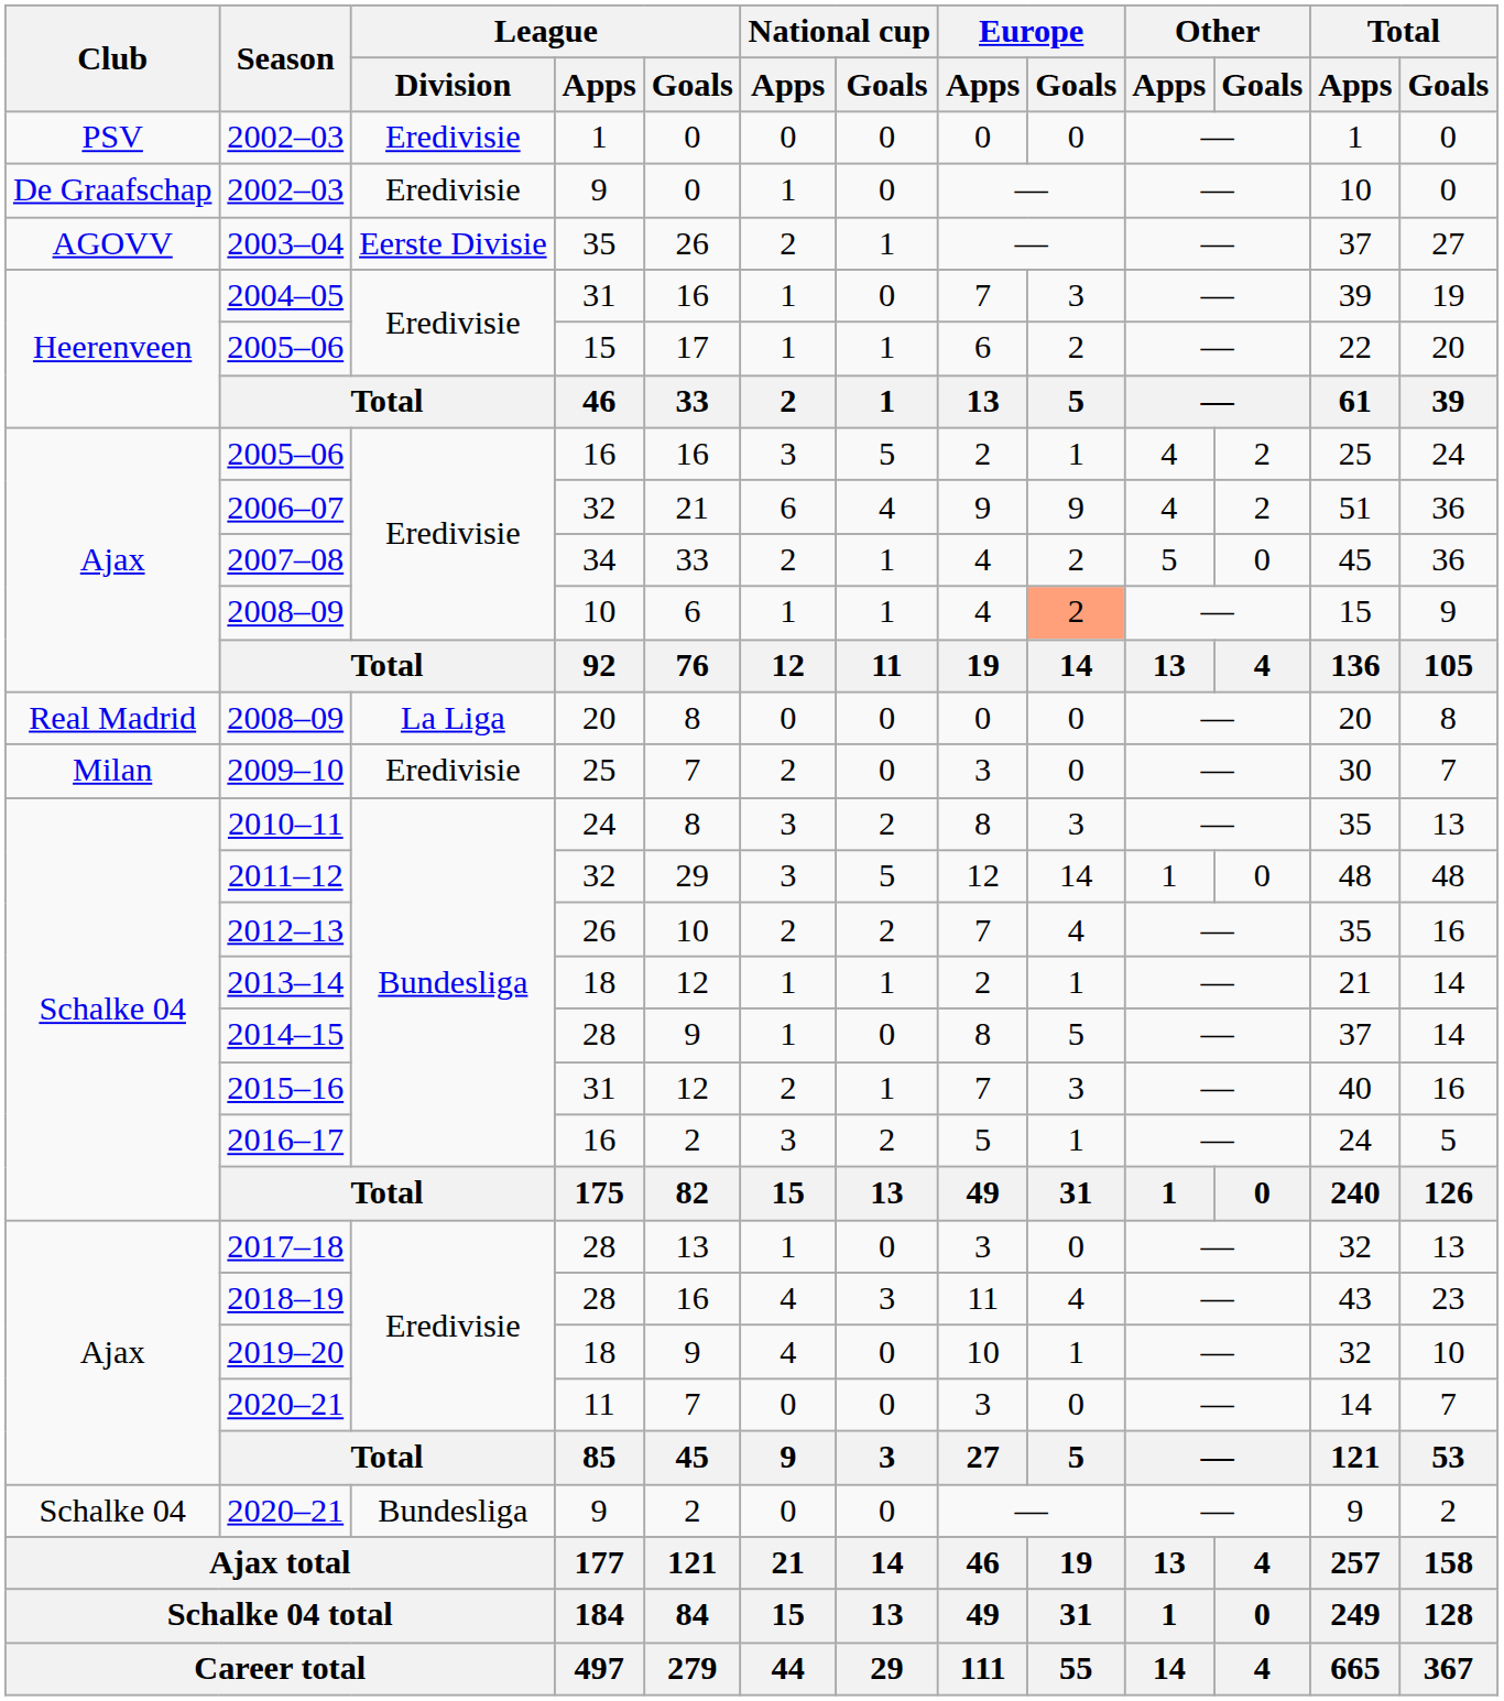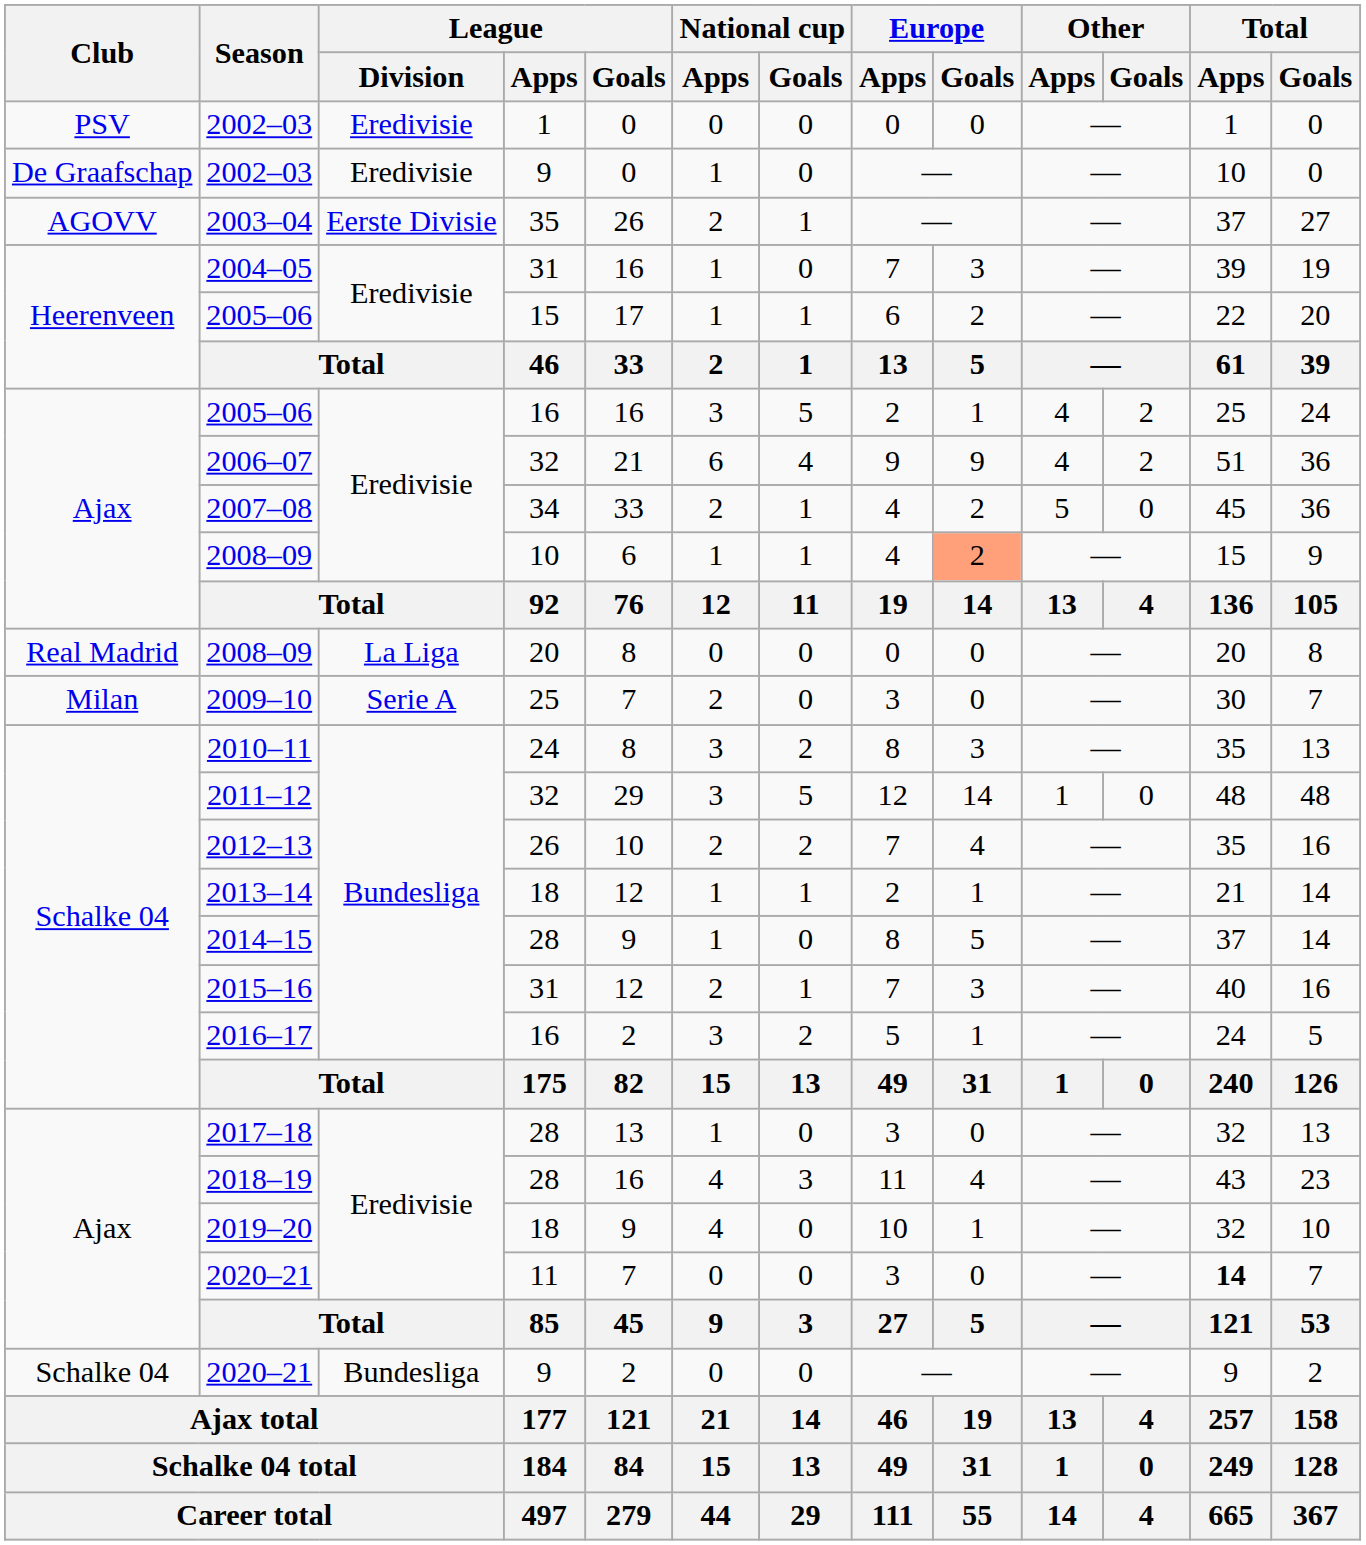 <table class="wikitable" style="text-align:center">
 <tr>
 <th rowspan="2">Club</th>
 <th rowspan="2">Season</th>
 <th colspan="3">League</th>
 <th colspan="2">National cup</th>
 <th colspan="2"><a href='#'>Europe</a></th>
 <th colspan="2">Other</th>
 <th colspan="2">Total</th>
 </tr>
 <tr>
 <th>Division</th>
 <th>Apps</th>
 <th>Goals</th>
 <th>Apps</th>
 <th>Goals</th>
 <th>Apps</th>
 <th>Goals</th>
 <th>Apps</th>
 <th>Goals</th>
 <th>Apps</th>
 <th>Goals</th>
 </tr>
 <tr>
 <td><a href='#'>PSV</a></td>
 <td><a href='#'>2002–03</a></td>
 <td><a href='#'>Eredivisie</a></td>
 <td>1</td>
 <td>0</td>
 <td>0</td>
 <td>0</td>
 <td>0</td>
 <td>0</td>
 <td colspan="2">—</td>
 <td>1</td>
 <td>0</td>
 </tr>
 <tr>
 <td><a href='#'>De Graafschap</a></td>
 <td><a href='#'>2002–03</a></td>
 <td>Eredivisie</td>
 <td>9</td>
 <td>0</td>
 <td>1</td>
 <td>0</td>
 <td colspan="2">—</td>
 <td colspan="2">—</td>
 <td>10</td>
 <td>0</td>
 </tr>
 <tr>
 <td><a href='#'>AGOVV</a></td>
 <td><a href='#'>2003–04</a></td>
 <td><a href='#'>Eerste Divisie</a></td>
 <td>35</td>
 <td>26</td>
 <td>2</td>
 <td>1</td>
 <td colspan="2">—</td>
 <td colspan="2">—</td>
 <td>37</td>
 <td>27</td>
 </tr>
 <tr>
 <td rowspan="3"><a href='#'>Heerenveen</a></td>
 <td><a href='#'>2004–05</a></td>
 <td rowspan=2>Eredivisie</td>
 <td>31</td>
 <td>16</td>
 <td>1</td>
 <td>0</td>
 <td>7</td>
 <td>3</td>
 <td colspan="2">—</td>
 <td>39</td>
 <td>19</td>
 </tr>
 <tr>
 <td><a href='#'>2005–06</a></td>
 <td>15</td>
 <td>17</td>
 <td>1</td>
 <td>1</td>
 <td>6</td>
 <td>2</td>
 <td colspan="2">—</td>
 <td>22</td>
 <td>20</td>
 </tr>
 <tr>
 <th colspan="2">Total</th>
 <th>46</th>
 <th>33</th>
 <th>2</th>
 <th>1</th>
 <th>13</th>
 <th>5</th>
 <th colspan="2">—</th>
 <th>61</th>
 <th>39</th>
 </tr>
 <tr>
 <td rowspan="5"><a href='#'>Ajax</a></td>
 <td><a href='#'>2005–06</a></td>
 <td rowspan=4>Eredivisie</td>
 <td>16</td>
 <td>16</td>
 <td>3</td>
 <td>5</td>
 <td>2</td>
 <td>1</td>
 <td>4</td>
 <td>2</td>
 <td>25</td>
 <td>24</td>
 </tr>
 <tr>
 <td><a href='#'>2006–07</a></td>
 <td>32</td>
 <td>21</td>
 <td>6</td>
 <td>4</td>
 <td>9</td>
 <td>9</td>
 <td>4</td>
 <td>2</td>
 <td>51</td>
 <td>36</td>
 </tr>
 <tr>
 <td><a href='#'>2007–08</a></td>
 <td>34</td>
 <td>33</td>
 <td>2</td>
 <td>1</td>
 <td>4</td>
 <td>2</td>
 <td>5</td>
 <td>0</td>
 <td>45</td>
 <td>36</td>
 </tr>
 <tr>
 <td><a href='#'>2008–09</a></td>
 <td>10</td>
 <td>6</td>
 <td>1</td>
 <td>1</td>
 <td>4</td>
 <td style="background: lightsalmon;">2</td>
 <td colspan="2">—</td>
 <td>15</td>
 <td>9</td>
 </tr>
 <tr>
 <th colspan="2">Total</th>
 <th>92</th>
 <th>76</th>
 <th>12</th>
 <th>11</th>
 <th>19</th>
 <th>14</th>
 <th>13</th>
 <th>4</th>
 <th>136</th>
 <th>105</th>
 </tr>
 <tr>
 <td><a href='#'>Real Madrid</a></td>
 <td><a href='#'>2008–09</a></td>
 <td><a href='#'>La Liga</a></td>
 <td>20</td>
 <td>8</td>
 <td>0</td>
 <td>0</td>
 <td>0</td>
 <td>0</td>
 <td colspan="2">—</td>
 <td>20</td>
 <td>8</td>
 </tr>
 <tr>
 <td><a href='#'>Milan</a></td>
 <td><a href='#'>2009–10</a></td>
-<td>Eredivisie</td>
+<td><a href='#'>Serie A</a></td>
 <td>25</td>
 <td>7</td>
 <td>2</td>
 <td>0</td>
 <td>3</td>
 <td>0</td>
 <td colspan="2">—</td>
 <td>30</td>
 <td>7</td>
 </tr>
 <tr>
 <td rowspan="8"><a href='#'>Schalke 04</a></td>
 <td><a href='#'>2010–11</a></td>
 <td rowspan=7><a href='#'>Bundesliga</a></td>
 <td>24</td>
 <td>8</td>
 <td>3</td>
 <td>2</td>
 <td>8</td>
 <td>3</td>
 <td colspan="2">—</td>
 <td>35</td>
 <td>13</td>
 </tr>
 <tr>
 <td><a href='#'>2011–12</a></td>
 <td>32</td>
 <td>29</td>
 <td>3</td>
 <td>5</td>
 <td>12</td>
 <td>14</td>
 <td>1</td>
 <td>0</td>
 <td>48</td>
 <td>48</td>
 </tr>
 <tr>
 <td><a href='#'>2012–13</a></td>
 <td>26</td>
 <td>10</td>
 <td>2</td>
 <td>2</td>
 <td>7</td>
 <td>4</td>
 <td colspan="2">—</td>
 <td>35</td>
 <td>16</td>
 </tr>
 <tr>
 <td><a href='#'>2013–14</a></td>
 <td>18</td>
 <td>12</td>
 <td>1</td>
 <td>1</td>
 <td>2</td>
 <td>1</td>
 <td colspan="2">—</td>
 <td>21</td>
 <td>14</td>
 </tr>
 <tr>
 <td><a href='#'>2014–15</a></td>
 <td>28</td>
 <td>9</td>
 <td>1</td>
 <td>0</td>
 <td>8</td>
 <td>5</td>
 <td colspan="2">—</td>
 <td>37</td>
 <td>14</td>
 </tr>
 <tr>
 <td><a href='#'>2015–16</a></td>
 <td>31</td>
 <td>12</td>
 <td>2</td>
 <td>1</td>
 <td>7</td>
 <td>3</td>
 <td colspan="2">—</td>
 <td>40</td>
 <td>16</td>
 </tr>
 <tr>
 <td><a href='#'>2016–17</a></td>
 <td>16</td>
 <td>2</td>
 <td>3</td>
 <td>2</td>
 <td>5</td>
 <td>1</td>
 <td colspan="2">—</td>
 <td>24</td>
 <td>5</td>
 </tr>
 <tr>
 <th colspan="2">Total</th>
 <th>175</th>
 <th>82</th>
 <th>15</th>
 <th>13</th>
 <th>49</th>
 <th>31</th>
 <th>1</th>
 <th>0</th>
 <th>240</th>
 <th>126</th>
 </tr>
 <tr>
 <td rowspan="5">Ajax</td>
 <td><a href='#'>2017–18</a></td>
 <td rowspan=4>Eredivisie</td>
 <td>28</td>
 <td>13</td>
 <td>1</td>
 <td>0</td>
 <td>3</td>
 <td>0</td>
 <td colspan="2">—</td>
 <td>32</td>
 <td>13</td>
 </tr>
 <tr>
 <td><a href='#'>2018–19</a></td>
 <td>28</td>
 <td>16</td>
 <td>4</td>
 <td>3</td>
 <td>11</td>
 <td>4</td>
 <td colspan="2">—</td>
 <td>43</td>
 <td>23</td>
 </tr>
 <tr>
 <td><a href='#'>2019–20</a></td>
 <td>18</td>
 <td>9</td>
 <td>4</td>
 <td>0</td>
 <td>10</td>
 <td>1</td>
 <td colspan="2">—</td>
 <td>32</td>
 <td>10</td>
 </tr>
 <tr>
 <td><a href='#'>2020–21</a></td>
 <td>11</td>
 <td>7</td>
 <td>0</td>
 <td>0</td>
 <td>3</td>
 <td>0</td>
 <td colspan="2">—</td>
-<td>14</td>
+<td><strong>14</strong></td>
 <td>7</td>
 </tr>
 <tr>
 <th colspan="2">Total</th>
 <th>85</th>
 <th>45</th>
 <th>9</th>
 <th>3</th>
 <th>27</th>
 <th>5</th>
 <th colspan="2">—</th>
 <th>121</th>
 <th>53</th>
 </tr>
 <tr>
 <td>Schalke 04</td>
 <td><a href='#'>2020–21</a></td>
 <td>Bundesliga</td>
 <td>9</td>
 <td>2</td>
 <td>0</td>
 <td>0</td>
 <td colspan="2">—</td>
 <td colspan="2">—</td>
 <td>9</td>
 <td>2</td>
 </tr>
 <tr>
 <th colspan="3">Ajax total</th>
 <th>177</th>
 <th>121</th>
 <th>21</th>
 <th>14</th>
 <th>46</th>
 <th>19</th>
 <th>13</th>
 <th>4</th>
 <th>257</th>
 <th>158</th>
 </tr>
 <tr>
 <th colspan="3">Schalke 04 total</th>
 <th>184</th>
 <th>84</th>
 <th>15</th>
 <th>13</th>
 <th>49</th>
 <th>31</th>
 <th>1</th>
 <th>0</th>
 <th>249</th>
 <th>128</th>
 </tr>
 <tr>
 <th colspan="3">Career total</th>
 <th>497</th>
 <th>279</th>
 <th>44</th>
 <th>29</th>
 <th>111</th>
 <th>55</th>
 <th>14</th>
 <th>4</th>
 <th>665</th>
 <th>367</th>
 </tr>
 </table>
